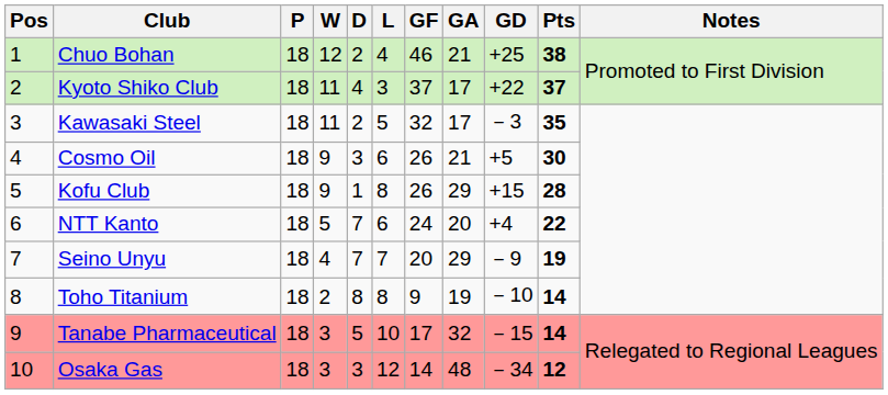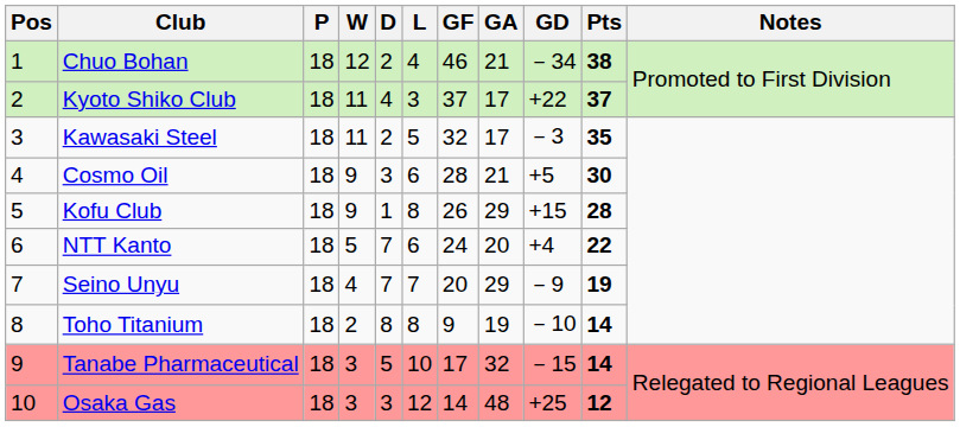 <table class="wikitable">
 <tr align=center>
 <th>Pos</th>
 <th>Club</th>
 <th>P</th>
 <th>W</th>
 <th>D</th>
 <th>L</th>
 <th>GF</th>
 <th>GA</th>
 <th>GD</th>
 <th>Pts</th>
 <th>Notes</th>
 </tr>
 <tr style="background:#D0F0C0;">
 <td>1</td>
 <td><a href='#'>Chuo Bohan</a></td>
 <td>18</td>
 <td>12</td>
 <td>2</td>
 <td>4</td>
 <td>46</td>
 <td>21</td>
-<td>+25</td>
+<td>－34</td>
 <td><strong>38</strong></td>
 <td rowspan="2">Promoted to First Division</td>
 </tr>
 <tr style="background:#D0F0C0;">
 <td>2</td>
 <td><a href='#'>Kyoto Shiko Club</a></td>
 <td>18</td>
 <td>11</td>
 <td>4</td>
 <td>3</td>
 <td>37</td>
 <td>17</td>
 <td>+22</td>
 <td><strong>37</strong></td>
 </tr>
 <tr>
 <td>3</td>
 <td><a href='#'>Kawasaki Steel</a></td>
 <td>18</td>
 <td>11</td>
 <td>2</td>
 <td>5</td>
 <td>32</td>
 <td>17</td>
 <td>－3</td>
 <td><strong>35</strong></td>
 </tr>
 <tr>
 <td>4</td>
 <td><a href='#'>Cosmo Oil</a></td>
 <td>18</td>
 <td>9</td>
 <td>3</td>
 <td>6</td>
-<td>26</td>
+<td>28</td>
 <td>21</td>
 <td>+5</td>
 <td><strong>30</strong></td>
 </tr>
 <tr>
 <td>5</td>
 <td><a href='#'>Kofu Club</a></td>
 <td>18</td>
 <td>9</td>
 <td>1</td>
 <td>8</td>
 <td>26</td>
 <td>29</td>
 <td>+15</td>
 <td><strong>28</strong></td>
 </tr>
 <tr>
 <td>6</td>
 <td><a href='#'>NTT Kanto</a></td>
 <td>18</td>
 <td>5</td>
 <td>7</td>
 <td>6</td>
 <td>24</td>
 <td>20</td>
 <td>+4</td>
 <td><strong>22</strong></td>
 </tr>
 <tr>
 <td>7</td>
 <td><a href='#'>Seino Unyu</a></td>
 <td>18</td>
 <td>4</td>
 <td>7</td>
 <td>7</td>
 <td>20</td>
 <td>29</td>
 <td>－9</td>
 <td><strong>19</strong></td>
 </tr>
 <tr>
 <td>8</td>
 <td><a href='#'>Toho Titanium</a></td>
 <td>18</td>
 <td>2</td>
 <td>8</td>
 <td>8</td>
 <td>9</td>
 <td>19</td>
 <td>－10</td>
 <td><strong>14</strong></td>
 </tr>
 <tr style="background:#FF9999;">
 <td>9</td>
 <td><a href='#'>Tanabe Pharmaceutical</a></td>
 <td>18</td>
 <td>3</td>
 <td>5</td>
 <td>10</td>
 <td>17</td>
 <td>32</td>
 <td>－15</td>
 <td><strong>14</strong></td>
 <td rowspan="2">Relegated to Regional Leagues</td>
 </tr>
 <tr style="background:#FF9999;">
 <td>10</td>
 <td><a href='#'>Osaka Gas</a></td>
 <td>18</td>
 <td>3</td>
 <td>3</td>
 <td>12</td>
 <td>14</td>
 <td>48</td>
-<td>－34</td>
+<td>+25</td>
 <td><strong>12</strong></td>
 </tr>
 </table>
